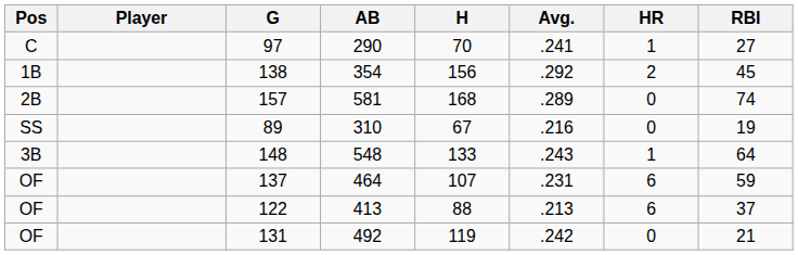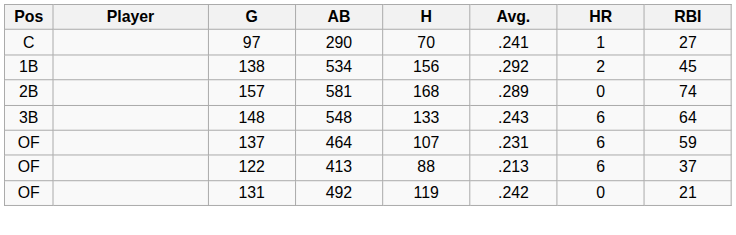 <table class="wikitable sortable">
 <tr>
 <th bgcolor="#DDDDFF" width="5%">Pos</th>
 <th bgcolor="#DDDDFF" width="16%">Player</th>
 <th bgcolor="#DDDDFF" width="9%">G</th>
 <th bgcolor="#DDDDFF" width="9%">AB</th>
 <th bgcolor="#DDDDFF" width="9%">H</th>
 <th bgcolor="#DDDDFF" width="9%">Avg.</th>
 <th bgcolor="#DDDDFF" width="9%">HR</th>
 <th bgcolor="#DDDDFF" width="9%">RBI</th>
 </tr>
 <tr align="center">
 <td>C</td>
 <td></td>
 <td>97</td>
 <td>290</td>
 <td>70</td>
 <td>.241</td>
 <td>1</td>
 <td>27</td>
 </tr>
 <tr align="center">
 <td>1B</td>
 <td></td>
 <td>138</td>
-<td>354</td>
+<td>534</td>
 <td>156</td>
 <td>.292</td>
 <td>2</td>
 <td>45</td>
 </tr>
 <tr align="center">
 <td>2B</td>
 <td></td>
 <td>157</td>
 <td>581</td>
 <td>168</td>
 <td>.289</td>
 <td>0</td>
 <td>74</td>
 </tr>
 <tr align="center">
-<td>SS</td>
-<td></td>
-<td>89</td>
-<td>310</td>
-<td>67</td>
-<td>.216</td>
-<td>0</td>
-<td>19</td>
-</tr>
-<tr align="center">
 <td>3B</td>
 <td></td>
 <td>148</td>
 <td>548</td>
 <td>133</td>
 <td>.243</td>
-<td>1</td>
+<td>6</td>
 <td>64</td>
 </tr>
 <tr align="center">
 <td>OF</td>
 <td></td>
 <td>137</td>
 <td>464</td>
 <td>107</td>
 <td>.231</td>
 <td>6</td>
 <td>59</td>
 </tr>
 <tr align="center">
 <td>OF</td>
 <td></td>
 <td>122</td>
 <td>413</td>
 <td>88</td>
 <td>.213</td>
 <td>6</td>
 <td>37</td>
 </tr>
 <tr align="center">
 <td>OF</td>
 <td></td>
 <td>131</td>
 <td>492</td>
 <td>119</td>
 <td>.242</td>
 <td>0</td>
 <td>21</td>
 </tr>
 </table>
